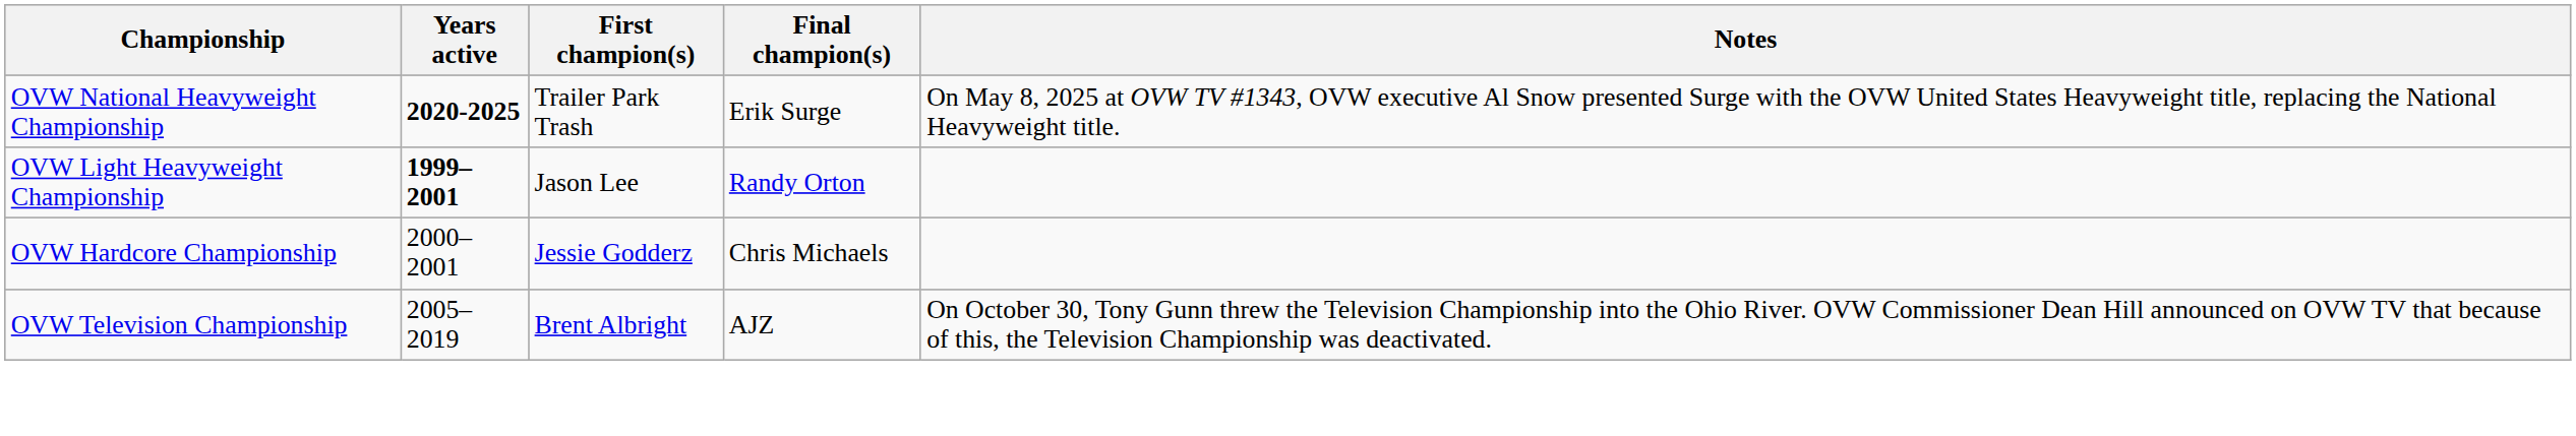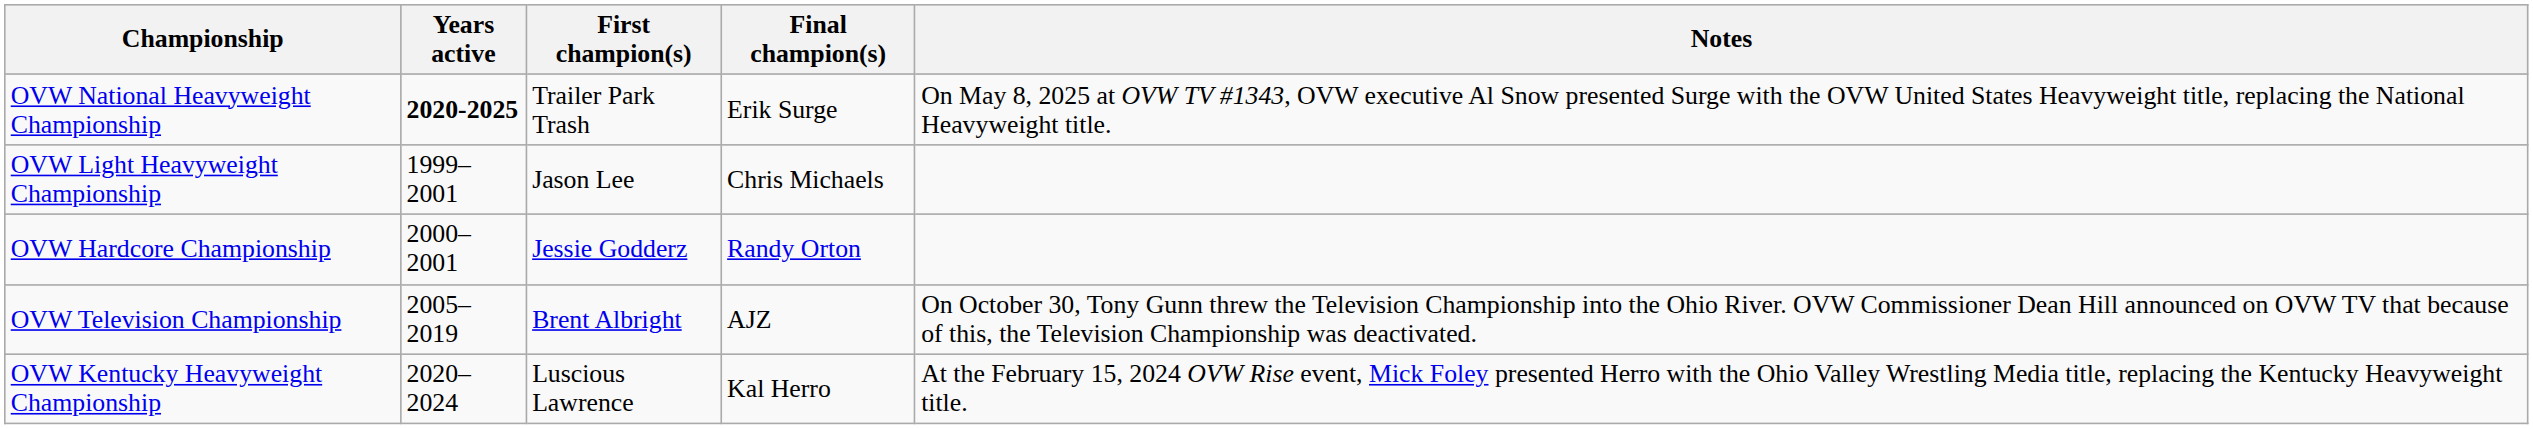 <table class="wikitable sortable" border="2">
 <tr>
 <th scope="col">Championship</th>
 <th scope="col">Years active</th>
 <th scope="col" class="unsortable">First champion(s)</th>
 <th scope="col" class="unsortable">Final champion(s)</th>
 <th scope="col" class="unsortable">Notes</th>
 </tr>
 <tr>
 <td scope="row"><a href='#'>OVW National Heavyweight Championship</a></td>
 <td><strong>2020-2025</strong></td>
 <td>Trailer Park Trash</td>
 <td>Erik Surge</td>
 <td>On May 8, 2025 at <em>OVW TV #1343</em>, OVW executive Al Snow presented Surge with the OVW United States Heavyweight title, replacing the National Heavyweight title.</td>
 </tr>
 <tr>
 <td scope="row"><a href='#'>OVW Light Heavyweight Championship</a></td>
-<td><strong>1999–2001</strong></td>
+<td>1999–2001</td>
 <td>Jason Lee</td>
-<td><a href='#'>Randy Orton</a></td>
+<td>Chris Michaels</td>
 <td></td>
 </tr>
 <tr>
 <td scope="row"><a href='#'>OVW Hardcore Championship</a></td>
 <td>2000–2001</td>
 <td><a href='#'>Jessie Godderz</a></td>
-<td>Chris Michaels</td>
+<td><a href='#'>Randy Orton</a></td>
 <td></td>
 </tr>
 <tr>
 <td scope="row"><a href='#'>OVW Television Championship</a></td>
 <td>2005–2019</td>
 <td><a href='#'>Brent Albright</a></td>
 <td>AJZ</td>
 <td>On October 30, Tony Gunn threw the Television Championship into the Ohio River. OVW Commissioner Dean Hill announced on OVW TV that because of this, the Television Championship was deactivated.</td>
 </tr>
+<tr>
+<td scope="row"><a href='#'>OVW Kentucky Heavyweight Championship</a></td>
+<td>2020–2024</td>
+<td>Luscious Lawrence</td>
+<td>Kal Herro</td>
+<td>At the February 15, 2024 <em>OVW Rise</em> event, <a href='#'>Mick Foley</a> presented Herro with the Ohio Valley Wrestling Media title, replacing the Kentucky Heavyweight title.</td>
+</tr>
 </table>
